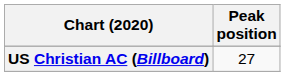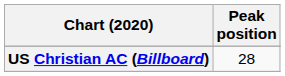 <table class="wikitable sortable plainrowheaders" style="text-align:center">
 <tr>
 <th scope="col">Chart (2020)</th>
 <th scope="col">Peak<br> position</th>
 </tr>
 <tr>
 </tr>
 <tr>
 <th scope="row">US <a href='#'>Christian AC</a> (<em><a href='#'>Billboard</a></em>)</th>
-<td>27</td>
+<td>28</td>
 </tr>
 <tr>
 </tr>
 </table>
